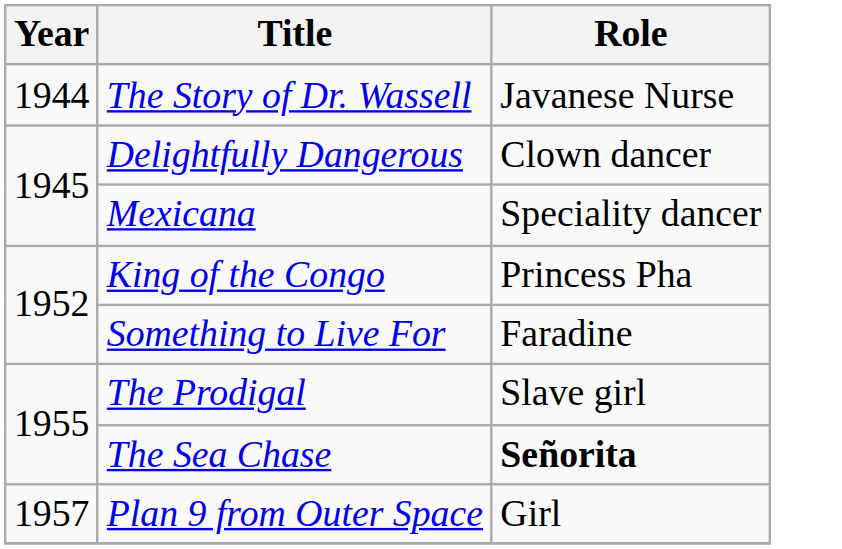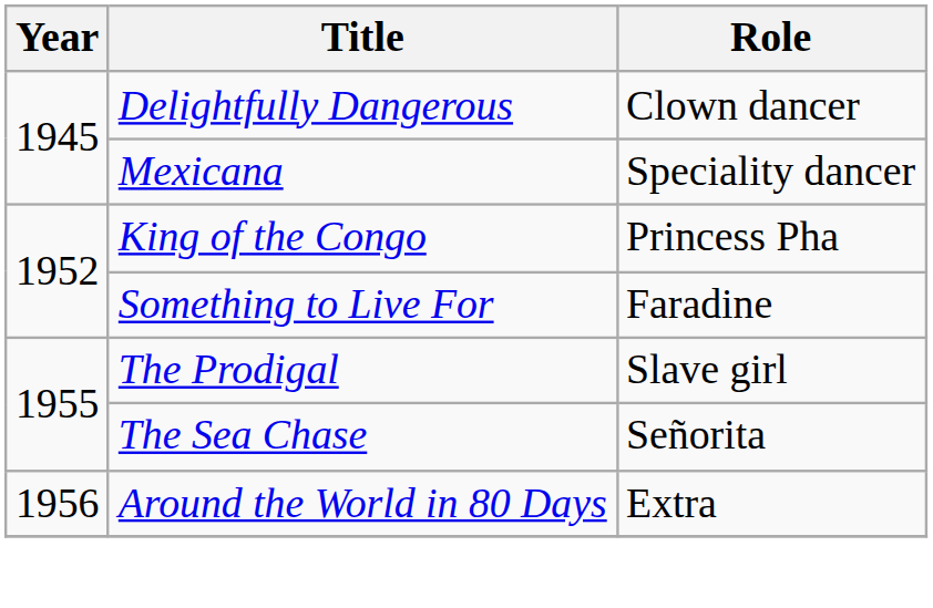 <table class="wikitable">
 <tr>
 <th scope="col">Year</th>
 <th scope="col">Title</th>
 <th scope="col">Role</th>
-</tr>
-<tr>
-<td>1944</td>
-<td scope="row"><em><a href='#'>The Story of Dr. Wassell</a></em></td>
-<td>Javanese Nurse</td>
 </tr>
 <tr>
 <td rowspan=2>1945</td>
 <td scope="row"><em><a href='#'>Delightfully Dangerous</a></em></td>
 <td>Clown dancer</td>
 </tr>
 <tr>
 <td scope="row"><em><a href='#'>Mexicana</a></em></td>
 <td>Speciality dancer</td>
 </tr>
 <tr>
 <td rowspan=2>1952</td>
 <td scope="row"><em><a href='#'>King of the Congo</a></em></td>
 <td>Princess Pha</td>
 </tr>
 <tr>
 <td scope="row"><em><a href='#'>Something to Live For</a></em></td>
 <td>Faradine</td>
 </tr>
 <tr>
 <td rowspan=2>1955</td>
 <td scope="row"><em><a href='#'>The Prodigal</a></em></td>
 <td>Slave girl</td>
 </tr>
 <tr>
 <td scope="row"><em><a href='#'>The Sea Chase</a></em></td>
-<td><strong>Señorita</strong></td>
+<td>Señorita</td>
 </tr>
 <tr>
-<td>1957</td>
-<td scope="row"><em><a href='#'>Plan 9 from Outer Space</a></em></td>
-<td>Girl</td>
+<td>1956</td>
+<td scope="row"><em><a href='#'>Around the World in 80 Days</a></em></td>
+<td>Extra</td>
 </tr>
 <tr>
 </tr>
 </table>
